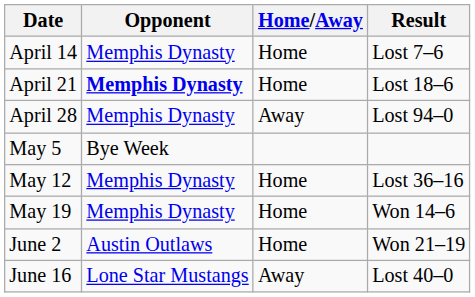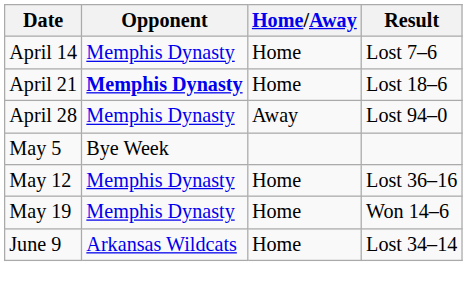 <table class="wikitable">
 <tr>
 <th>Date</th>
 <th>Opponent</th>
 <th><a href='#'>Home</a>/<a href='#'>Away</a></th>
 <th>Result</th>
 </tr>
 <tr>
 <td>April 14</td>
 <td><a href='#'>Memphis Dynasty</a></td>
 <td>Home</td>
 <td>Lost 7–6</td>
 </tr>
 <tr>
 <td>April 21</td>
 <td><strong><a href='#'>Memphis Dynasty</a></strong></td>
 <td>Home</td>
 <td>Lost 18–6</td>
 </tr>
 <tr>
 <td>April 28</td>
 <td><a href='#'>Memphis Dynasty</a></td>
 <td>Away</td>
 <td>Lost 94–0</td>
 </tr>
 <tr>
 <td>May 5</td>
 <td>Bye Week</td>
 <td></td>
 <td></td>
 </tr>
 <tr>
 <td>May 12</td>
 <td><a href='#'>Memphis Dynasty</a></td>
 <td>Home</td>
 <td>Lost 36–16</td>
 </tr>
 <tr>
 <td>May 19</td>
 <td><a href='#'>Memphis Dynasty</a></td>
 <td>Home</td>
 <td>Won 14–6</td>
 </tr>
 <tr>
-<td>June 2</td>
-<td><a href='#'>Austin Outlaws</a></td>
+<td>June 9</td>
+<td><a href='#'>Arkansas Wildcats</a></td>
 <td>Home</td>
-<td>Won 21–19</td>
-</tr>
-<tr>
-<td>June 16</td>
-<td><a href='#'>Lone Star Mustangs</a></td>
-<td>Away</td>
-<td>Lost 40–0</td>
+<td>Lost 34–14</td>
 </tr>
 </table>
